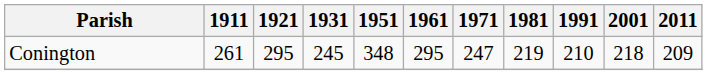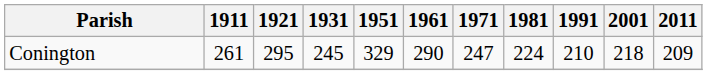 <table class="wikitable" style="text-align:center">
 <tr>
 <th width="150">Parish<br></th>
 <th width="30">1911<br></th>
 <th width="30">1921<br></th>
 <th width="30">1931<br></th>
 <th width="30">1951<br></th>
 <th width="30">1961<br></th>
 <th width="30">1971<br></th>
 <th width="30">1981<br></th>
 <th width="30">1991<br></th>
 <th width="30">2001<br></th>
 <th width="30">2011 <br></th>
 </tr>
 <tr>
 <td align=left>Conington</td>
 <td align="center">261</td>
 <td align="center">295</td>
 <td align="center">245</td>
-<td align="center">348</td>
-<td align="center">295</td>
+<td align="center">329</td>
+<td align="center">290</td>
 <td align="center">247</td>
-<td align="center">219</td>
+<td align="center">224</td>
 <td align="center">210</td>
 <td align="center">218</td>
 <td align="center">209</td>
 </tr>
 <tr>
 </tr>
 </table>
